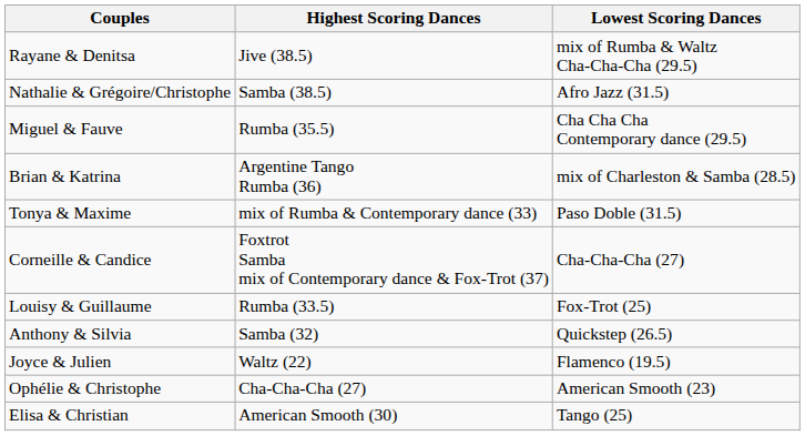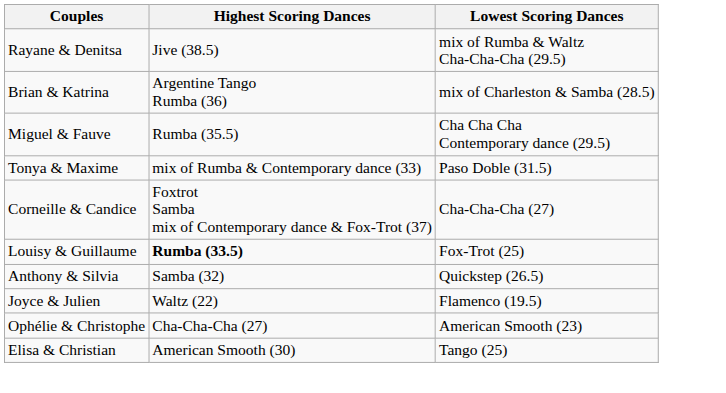 <table class="wikitable">
 <tr>
 <th>Couples</th>
 <th>Highest Scoring Dances</th>
 <th>Lowest Scoring Dances</th>
 </tr>
 <tr>
 <td>Rayane & Denitsa</td>
 <td>Jive (38.5)</td>
 <td>mix of Rumba & Waltz<br>Cha-Cha-Cha (29.5)</td>
 </tr>
 <tr>
-<td>Nathalie & Grégoire/Christophe</td>
-<td>Samba (38.5)</td>
-<td>Afro Jazz (31.5)</td>
+<td>Brian & Katrina</td>
+<td>Argentine Tango<br>Rumba (36)</td>
+<td>mix of Charleston & Samba (28.5)</td>
 </tr>
 <tr>
 <td>Miguel & Fauve</td>
 <td>Rumba (35.5)</td>
 <td>Cha Cha Cha<br>Contemporary dance (29.5)</td>
-</tr>
-<tr>
-<td>Brian & Katrina</td>
-<td>Argentine Tango<br>Rumba (36)</td>
-<td>mix of Charleston & Samba (28.5)</td>
 </tr>
 <tr>
 <td>Tonya & Maxime</td>
 <td>mix of Rumba & Contemporary dance (33)</td>
 <td>Paso Doble (31.5)</td>
 </tr>
 <tr>
 <td>Corneille & Candice</td>
 <td>Foxtrot<br>Samba<br>mix of Contemporary dance & Fox-Trot (37)</td>
 <td>Cha-Cha-Cha (27)</td>
 </tr>
 <tr>
 <td>Louisy & Guillaume</td>
-<td>Rumba (33.5)</td>
+<td><strong>Rumba (33.5)</strong></td>
 <td>Fox-Trot (25)</td>
 </tr>
 <tr>
 <td>Anthony & Silvia</td>
 <td>Samba (32)</td>
 <td>Quickstep (26.5)</td>
 </tr>
 <tr>
 <td>Joyce & Julien</td>
 <td>Waltz (22)</td>
 <td>Flamenco (19.5)</td>
 </tr>
 <tr>
 <td>Ophélie & Christophe</td>
 <td>Cha-Cha-Cha (27)</td>
 <td>American Smooth (23)</td>
 </tr>
 <tr>
 <td>Elisa & Christian</td>
 <td>American Smooth (30)</td>
 <td>Tango (25)</td>
 </tr>
 </table>
